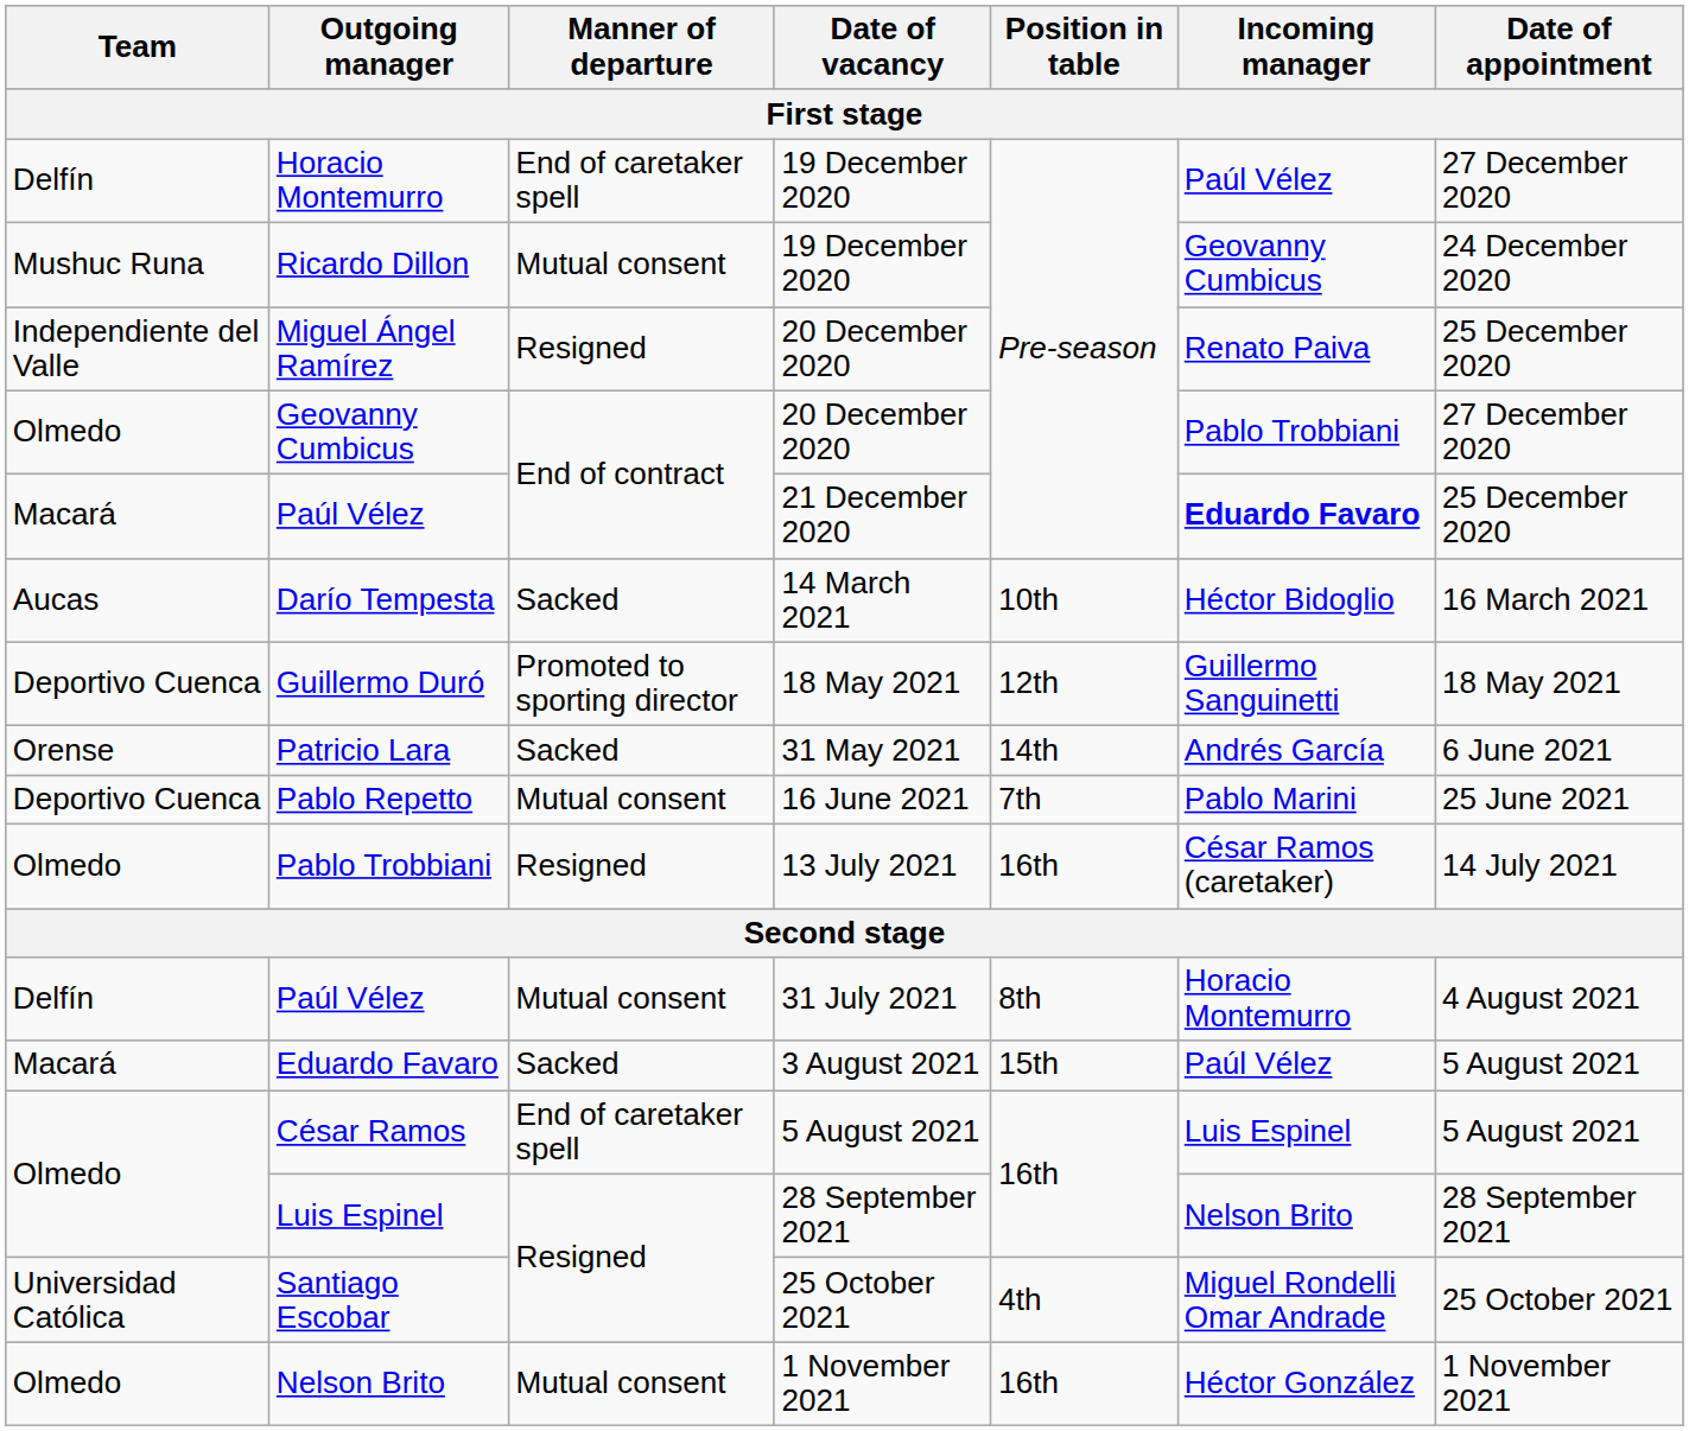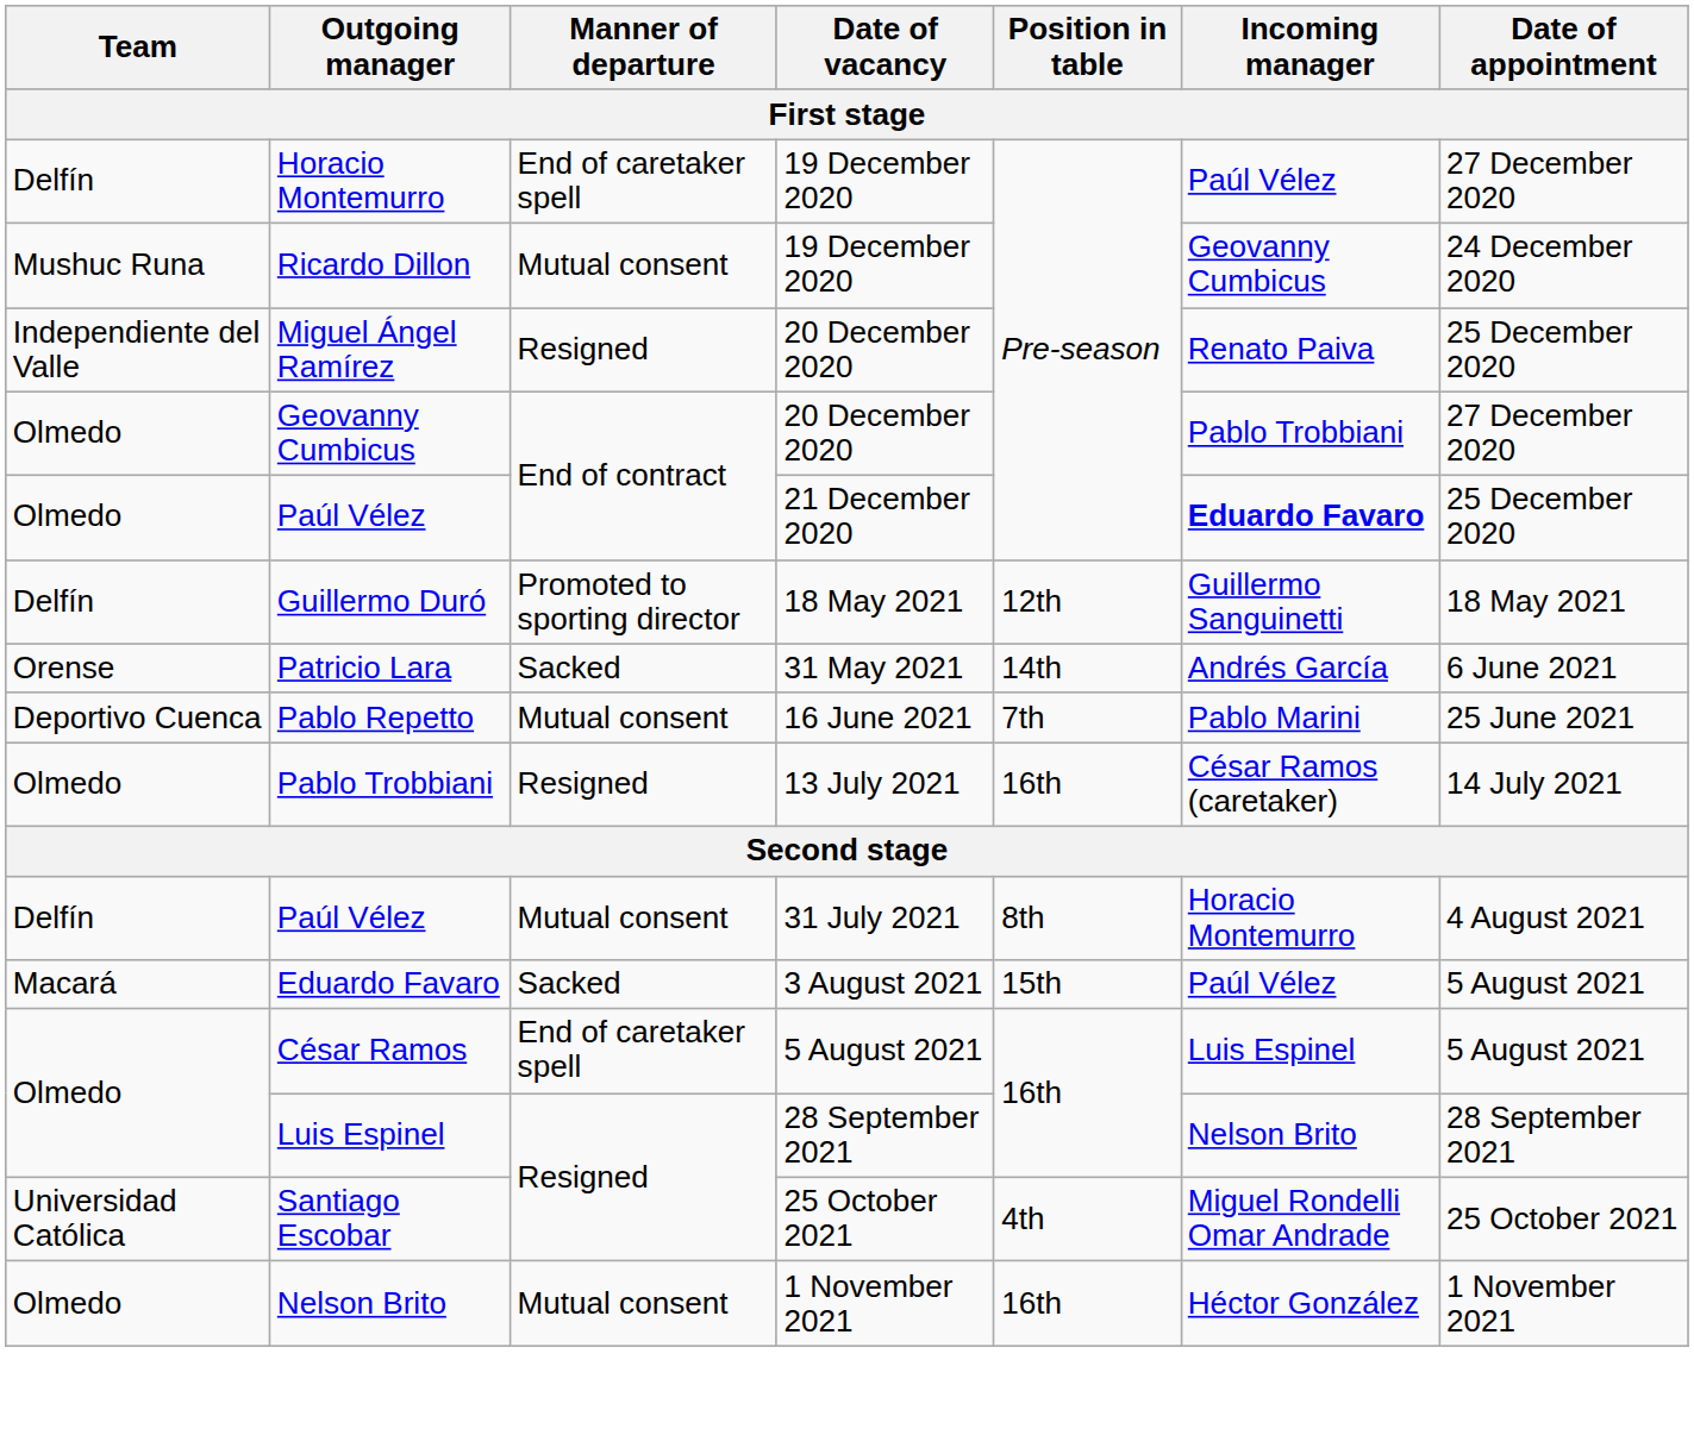 <table class="wikitable sortable">
 <tr>
 <th>Team</th>
 <th>Outgoing manager</th>
 <th>Manner of departure</th>
 <th>Date of vacancy</th>
 <th>Position in table</th>
 <th>Incoming manager</th>
 <th>Date of appointment</th>
 </tr>
 <tr>
 <th colspan=7>First stage</th>
 </tr>
 <tr>
 <td>Delfín</td>
 <td> <a href='#'>Horacio Montemurro</a></td>
 <td>End of caretaker spell</td>
 <td>19 December 2020</td>
 <td rowspan=5><em>Pre-season</em></td>
 <td> <a href='#'>Paúl Vélez</a></td>
 <td>27 December 2020</td>
 </tr>
 <tr>
 <td>Mushuc Runa</td>
 <td> <a href='#'>Ricardo Dillon</a></td>
 <td>Mutual consent</td>
 <td>19 December 2020</td>
 <td> <a href='#'>Geovanny Cumbicus</a></td>
 <td>24 December 2020</td>
 </tr>
 <tr>
 <td>Independiente del Valle</td>
 <td> <a href='#'>Miguel Ángel Ramírez</a></td>
 <td>Resigned</td>
 <td>20 December 2020</td>
 <td> <a href='#'>Renato Paiva</a></td>
 <td>25 December 2020</td>
 </tr>
 <tr>
 <td>Olmedo</td>
 <td> <a href='#'>Geovanny Cumbicus</a></td>
 <td rowspan=2>End of contract</td>
 <td>20 December 2020</td>
 <td> <a href='#'>Pablo Trobbiani</a></td>
 <td>27 December 2020</td>
 </tr>
 <tr>
-<td>Macará</td>
+<td>Olmedo</td>
 <td> <a href='#'>Paúl Vélez</a></td>
 <td>21 December 2020</td>
 <td><strong> <a href='#'>Eduardo Favaro</a></strong></td>
 <td>25 December 2020</td>
 </tr>
 <tr>
-<td>Aucas</td>
-<td> <a href='#'>Darío Tempesta</a></td>
-<td>Sacked</td>
-<td>14 March 2021</td>
-<td>10th</td>
-<td> <a href='#'>Héctor Bidoglio</a></td>
-<td>16 March 2021</td>
-</tr>
-<tr>
-<td>Deportivo Cuenca</td>
+<td>Delfín</td>
 <td> <a href='#'>Guillermo Duró</a></td>
 <td>Promoted to sporting director</td>
 <td>18 May 2021</td>
 <td>12th</td>
 <td> <a href='#'>Guillermo Sanguinetti</a></td>
 <td>18 May 2021</td>
 </tr>
 <tr>
 <td>Orense</td>
 <td> <a href='#'>Patricio Lara</a></td>
 <td>Sacked</td>
 <td>31 May 2021</td>
 <td>14th</td>
 <td> <a href='#'>Andrés García</a></td>
 <td>6 June 2021</td>
 </tr>
 <tr>
 <td>Deportivo Cuenca</td>
 <td> <a href='#'>Pablo Repetto</a></td>
 <td>Mutual consent</td>
 <td>16 June 2021</td>
 <td>7th</td>
 <td> <a href='#'>Pablo Marini</a></td>
 <td>25 June 2021</td>
 </tr>
 <tr>
 <td>Olmedo</td>
 <td> <a href='#'>Pablo Trobbiani</a></td>
 <td>Resigned</td>
 <td>13 July 2021</td>
 <td>16th</td>
 <td> <a href='#'>César Ramos</a> (caretaker)</td>
 <td>14 July 2021</td>
 </tr>
 <tr>
 <th colspan=7>Second stage</th>
 </tr>
 <tr>
 <td>Delfín</td>
 <td> <a href='#'>Paúl Vélez</a></td>
 <td>Mutual consent</td>
 <td>31 July 2021</td>
 <td>8th</td>
 <td> <a href='#'>Horacio Montemurro</a></td>
 <td>4 August 2021</td>
 </tr>
 <tr>
 <td>Macará</td>
 <td> <a href='#'>Eduardo Favaro</a></td>
 <td>Sacked</td>
 <td>3 August 2021</td>
 <td>15th</td>
 <td> <a href='#'>Paúl Vélez</a></td>
 <td>5 August 2021</td>
 </tr>
 <tr>
 <td rowspan=2>Olmedo</td>
 <td> <a href='#'>César Ramos</a></td>
 <td>End of caretaker spell</td>
 <td>5 August 2021</td>
 <td rowspan=2>16th</td>
 <td> <a href='#'>Luis Espinel</a></td>
 <td>5 August 2021</td>
 </tr>
 <tr>
 <td> <a href='#'>Luis Espinel</a></td>
 <td rowspan=2>Resigned</td>
 <td>28 September 2021</td>
 <td> <a href='#'>Nelson Brito</a></td>
 <td>28 September 2021</td>
 </tr>
 <tr>
 <td>Universidad Católica</td>
 <td> <a href='#'>Santiago Escobar</a></td>
 <td>25 October 2021</td>
 <td>4th</td>
 <td> <a href='#'>Miguel Rondelli</a><br> <a href='#'>Omar Andrade</a></td>
 <td>25 October 2021</td>
 </tr>
 <tr>
 <td>Olmedo</td>
 <td> <a href='#'>Nelson Brito</a></td>
 <td>Mutual consent</td>
 <td>1 November 2021</td>
 <td>16th</td>
 <td> <a href='#'>Héctor González</a></td>
 <td>1 November 2021</td>
 </tr>
 </table>
